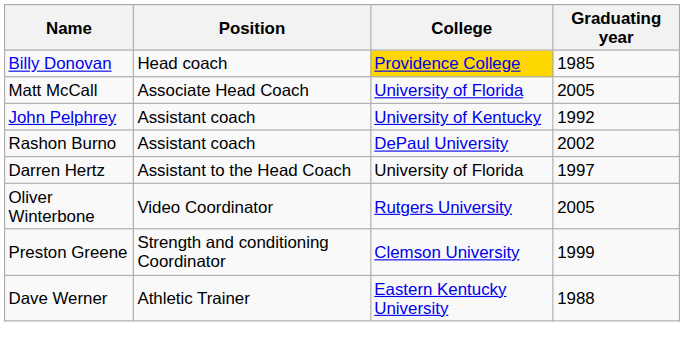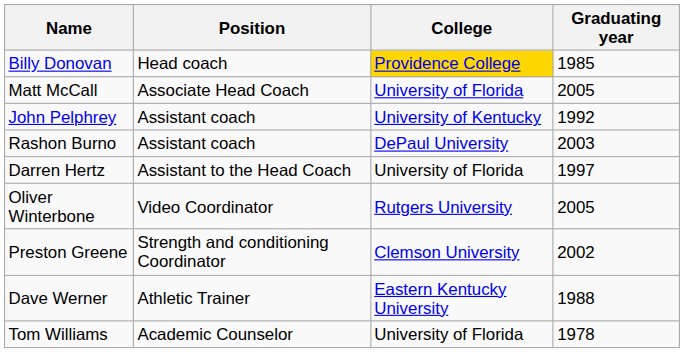 <table class="wikitable" style="font-size: 95%;">
 <tr>
 <th>Name</th>
 <th>Position</th>
 <th>College</th>
 <th>Graduating year</th>
 </tr>
 <tr>
 <td><a href='#'>Billy Donovan</a></td>
 <td>Head coach</td>
 <td style="background: gold;"><a href='#'>Providence College</a></td>
 <td>1985</td>
 </tr>
 <tr>
 <td>Matt McCall</td>
 <td>Associate Head Coach</td>
 <td><a href='#'>University of Florida</a></td>
 <td>2005</td>
 </tr>
 <tr>
 <td><a href='#'>John Pelphrey</a></td>
 <td>Assistant coach</td>
 <td><a href='#'>University of Kentucky</a></td>
 <td>1992</td>
 </tr>
 <tr>
 <td>Rashon Burno</td>
 <td>Assistant coach</td>
 <td><a href='#'>DePaul University</a></td>
-<td>2002</td>
+<td>2003</td>
 </tr>
 <tr>
 <td>Darren Hertz</td>
 <td>Assistant to the Head Coach</td>
 <td>University of Florida</td>
 <td>1997</td>
 </tr>
 <tr>
 <td>Oliver Winterbone</td>
 <td>Video Coordinator</td>
 <td><a href='#'>Rutgers University</a></td>
 <td>2005</td>
 </tr>
 <tr>
 <td>Preston Greene</td>
 <td>Strength and conditioning Coordinator</td>
 <td><a href='#'>Clemson University</a></td>
-<td>1999</td>
+<td>2002</td>
 </tr>
 <tr>
 <td>Dave Werner</td>
 <td>Athletic Trainer</td>
 <td><a href='#'>Eastern Kentucky University</a></td>
 <td>1988</td>
 </tr>
+<tr>
+<td>Tom Williams</td>
+<td>Academic Counselor</td>
+<td>University of Florida</td>
+<td>1978</td>
+</tr>
 </table>
